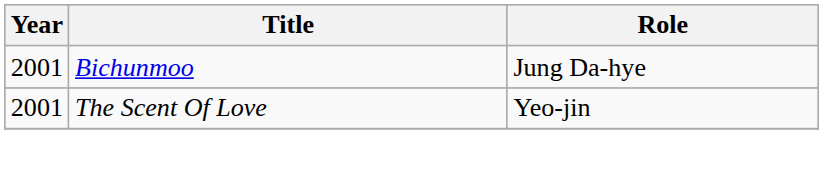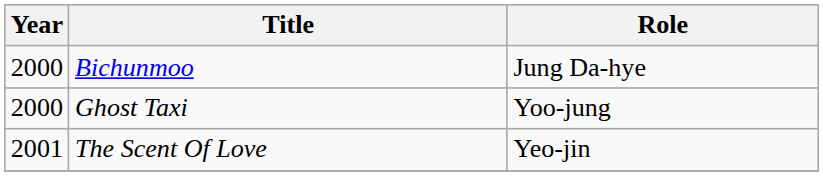 <table class="wikitable" style="width:500px">
 <tr>
 <th width=10>Year</th>
 <th>Title</th>
 <th>Role</th>
 </tr>
 <tr>
-<td>2001</td>
+<td>2000</td>
 <td><em><a href='#'>Bichunmoo</a></em></td>
 <td>Jung Da-hye</td>
+</tr>
+<tr>
+<td>2000</td>
+<td><em>Ghost Taxi</em></td>
+<td>Yoo-jung</td>
 </tr>
 <tr>
 <td>2001</td>
 <td><em>The Scent Of Love</em></td>
 <td>Yeo-jin</td>
 </tr>
 <tr>
 </tr>
 </table>
